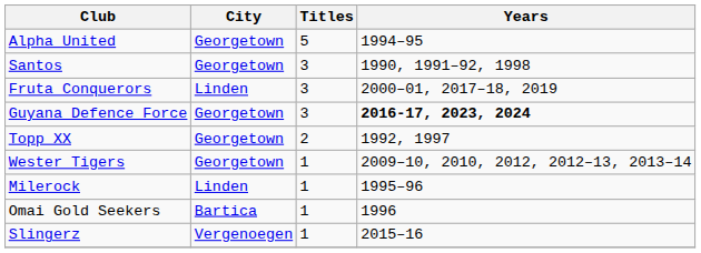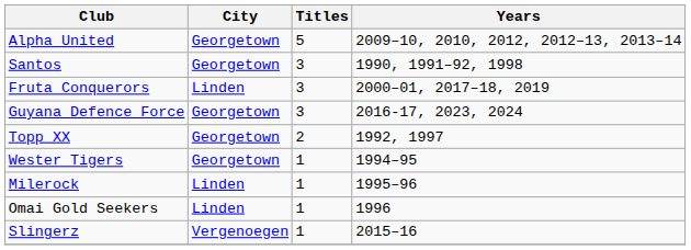 <table class="wikitable">
 <tr>
 <th>Club</th>
 <th>City</th>
 <th>Titles</th>
 <th>Years</th>
 </tr>
 <tr>
 <td><a href='#'>Alpha United</a></td>
 <td><a href='#'>Georgetown</a></td>
 <td>5</td>
-<td>1994–95</td>
+<td>2009–10, 2010, 2012, 2012–13, 2013–14</td>
 </tr>
 <tr>
 <td><a href='#'>Santos</a></td>
 <td><a href='#'>Georgetown</a></td>
 <td>3</td>
 <td>1990, 1991–92, 1998</td>
 </tr>
 <tr>
 <td><a href='#'>Fruta Conquerors</a></td>
 <td><a href='#'>Linden</a></td>
 <td>3</td>
 <td>2000–01, 2017–18, 2019</td>
 </tr>
 <tr>
 <td><a href='#'>Guyana Defence Force</a></td>
 <td><a href='#'>Georgetown</a></td>
 <td>3</td>
-<td><strong>2016-17, 2023, 2024</strong></td>
+<td>2016-17, 2023, 2024</td>
 </tr>
 <tr>
 <td><a href='#'>Topp XX</a></td>
 <td><a href='#'>Georgetown</a></td>
 <td>2</td>
 <td>1992, 1997</td>
 </tr>
 <tr>
 <td><a href='#'>Wester Tigers</a></td>
 <td><a href='#'>Georgetown</a></td>
 <td>1</td>
-<td>2009–10, 2010, 2012, 2012–13, 2013–14</td>
+<td>1994–95</td>
 </tr>
 <tr>
 <td><a href='#'>Milerock</a></td>
 <td><a href='#'>Linden</a></td>
 <td>1</td>
 <td>1995–96</td>
 </tr>
 <tr>
 <td>Omai Gold Seekers</td>
-<td><a href='#'>Bartica</a></td>
+<td><a href='#'>Linden</a></td>
 <td>1</td>
 <td>1996</td>
 </tr>
 <tr>
 <td><a href='#'>Slingerz</a></td>
 <td><a href='#'>Vergenoegen</a></td>
 <td>1</td>
 <td>2015–16</td>
 </tr>
 <tr>
 </tr>
 </table>
